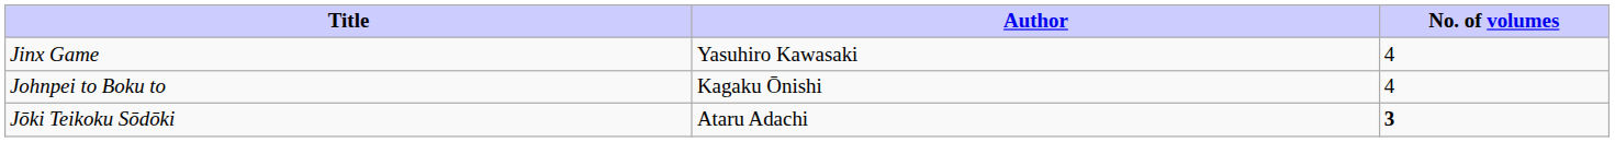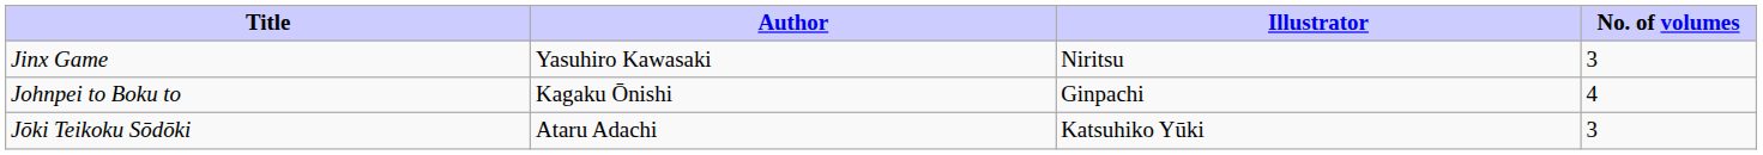 <table class="wikitable" style="width: 98%;">
 <tr>
 <th width=30% style="background:#ccf;">Title</th>
 <th width=30% style="background:#ccf;"><a href='#'>Author</a></th>
+<th width=30% style="background:#ccf;"><a href='#'>Illustrator</a></th>
 <th width=10% style="background:#ccf;">No. of <a href='#'>volumes</a></th>
 </tr>
 <tr>
 <td><em>Jinx Game</em></td>
 <td>Yasuhiro Kawasaki</td>
-<td>4</td>
+<td>Niritsu</td>
+<td>3</td>
 </tr>
 <tr>
 <td><em>Johnpei to Boku to</em></td>
 <td>Kagaku Ōnishi</td>
+<td>Ginpachi</td>
 <td>4</td>
 </tr>
 <tr>
 <td><em>Jōki Teikoku Sōdōki</em></td>
 <td>Ataru Adachi</td>
-<td><strong>3</strong></td>
+<td>Katsuhiko Yūki</td>
+<td>3</td>
 </tr>
 </table>
